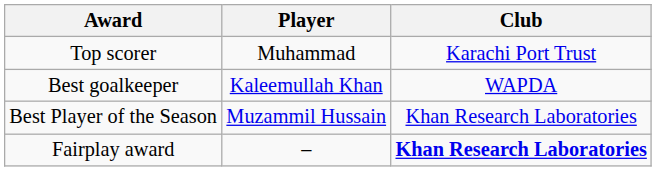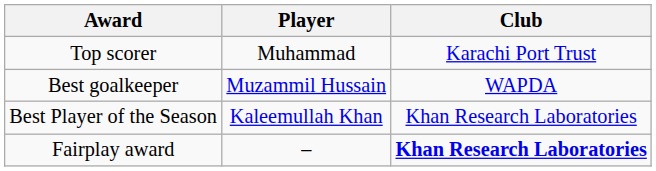 <table class="wikitable" style="text-align:center">
 <tr>
 <th>Award</th>
 <th>Player</th>
 <th>Club</th>
 </tr>
 <tr>
 <td>Top scorer</td>
 <td align="center">Muhammad</td>
 <td align="center"><a href='#'>Karachi Port Trust</a></td>
 </tr>
 <tr>
 <td>Best goalkeeper</td>
-<td align="center"><a href='#'>Kaleemullah Khan</a></td>
+<td align="center"><a href='#'>Muzammil Hussain</a></td>
 <td align="center"><a href='#'>WAPDA</a></td>
 </tr>
 <tr>
 <td>Best Player of the Season</td>
-<td align="center"><a href='#'>Muzammil Hussain</a></td>
+<td align="center"><a href='#'>Kaleemullah Khan</a></td>
 <td align="center"><a href='#'>Khan Research Laboratories</a></td>
 </tr>
 <tr>
 <td>Fairplay award</td>
 <td align="center">–</td>
 <td align="center"><strong><a href='#'>Khan Research Laboratories</a></strong></td>
 </tr>
 </table>
